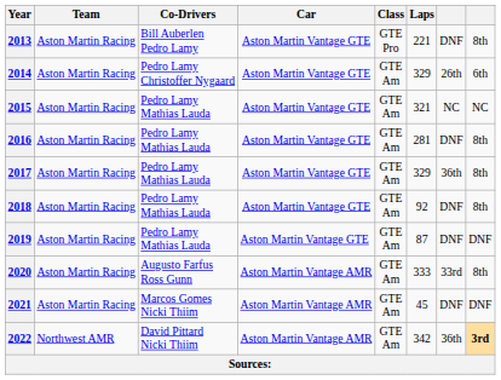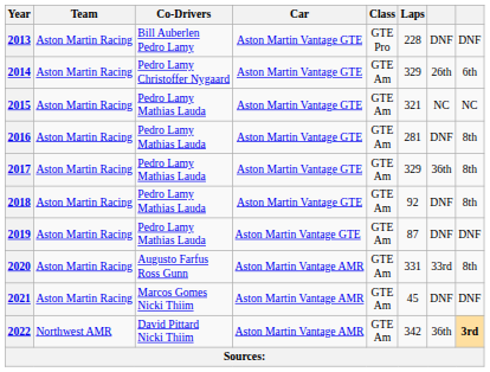 <table class="wikitable" style="text-align:center; font-size:90%">
 <tr>
 <th>Year</th>
 <th>Team</th>
 <th>Co-Drivers</th>
 <th>Car</th>
 <th>Class</th>
 <th>Laps</th>
 <th></th>
 <th></th>
 </tr>
 <tr>
 <th><a href='#'>2013</a></th>
 <td align="left"> <a href='#'>Aston Martin Racing</a></td>
 <td align="left"> <a href='#'>Bill Auberlen</a><br> <a href='#'>Pedro Lamy</a></td>
 <td><a href='#'>Aston Martin Vantage GTE</a></td>
 <td>GTE<br>Pro</td>
-<td>221</td>
+<td>228</td>
 <td>DNF</td>
-<td>8th</td>
+<td>DNF</td>
 </tr>
 <tr>
 <th><a href='#'>2014</a></th>
 <td align="left"> <a href='#'>Aston Martin Racing</a></td>
 <td align="left"> <a href='#'>Pedro Lamy</a><br> <a href='#'>Christoffer Nygaard</a></td>
 <td><a href='#'>Aston Martin Vantage GTE</a></td>
 <td>GTE<br>Am</td>
 <td>329</td>
 <td>26th</td>
 <td>6th</td>
 </tr>
 <tr>
 <th><a href='#'>2015</a></th>
 <td align="left"> <a href='#'>Aston Martin Racing</a></td>
 <td align="left"> <a href='#'>Pedro Lamy</a><br> <a href='#'>Mathias Lauda</a></td>
 <td><a href='#'>Aston Martin Vantage GTE</a></td>
 <td>GTE<br>Am</td>
 <td>321</td>
 <td>NC</td>
 <td>NC</td>
 </tr>
 <tr>
 <th><a href='#'>2016</a></th>
 <td align="left"> <a href='#'>Aston Martin Racing</a></td>
 <td align="left"> <a href='#'>Pedro Lamy</a><br> <a href='#'>Mathias Lauda</a></td>
 <td><a href='#'>Aston Martin Vantage GTE</a></td>
 <td>GTE<br>Am</td>
 <td>281</td>
 <td>DNF</td>
 <td>8th</td>
 </tr>
 <tr>
 <th><a href='#'>2017</a></th>
 <td align="left"> <a href='#'>Aston Martin Racing</a></td>
 <td align="left"> <a href='#'>Pedro Lamy</a><br> <a href='#'>Mathias Lauda</a></td>
 <td><a href='#'>Aston Martin Vantage GTE</a></td>
 <td>GTE<br>Am</td>
 <td>329</td>
 <td>36th</td>
 <td>8th</td>
 </tr>
 <tr>
 <th><a href='#'>2018</a></th>
 <td align="left"> <a href='#'>Aston Martin Racing</a></td>
 <td align="left"> <a href='#'>Pedro Lamy</a><br> <a href='#'>Mathias Lauda</a></td>
 <td><a href='#'>Aston Martin Vantage GTE</a></td>
 <td>GTE<br>Am</td>
 <td>92</td>
 <td>DNF</td>
 <td>8th</td>
 </tr>
 <tr>
 <th><a href='#'>2019</a></th>
 <td align="left"> <a href='#'>Aston Martin Racing</a></td>
 <td align="left"> <a href='#'>Pedro Lamy</a><br> <a href='#'>Mathias Lauda</a></td>
 <td align="left"><a href='#'>Aston Martin Vantage GTE</a></td>
 <td>GTE<br>Am</td>
 <td>87</td>
 <td>DNF</td>
 <td>DNF</td>
 </tr>
 <tr>
 <th><a href='#'>2020</a></th>
 <td align="left"> <a href='#'>Aston Martin Racing</a></td>
 <td align="left"> <a href='#'>Augusto Farfus</a><br> <a href='#'>Ross Gunn</a></td>
 <td align="left"><a href='#'>Aston Martin Vantage AMR</a></td>
 <td>GTE<br>Am</td>
-<td>333</td>
+<td>331</td>
 <td>33rd</td>
 <td>8th</td>
 </tr>
 <tr>
 <th><a href='#'>2021</a></th>
 <td align="left"> <a href='#'>Aston Martin Racing</a></td>
 <td align="left"> <a href='#'>Marcos Gomes</a><br> <a href='#'>Nicki Thiim</a></td>
 <td align="left"><a href='#'>Aston Martin Vantage AMR</a></td>
 <td>GTE<br>Am</td>
 <td>45</td>
 <td>DNF</td>
 <td>DNF</td>
 </tr>
 <tr>
 <th><a href='#'>2022</a></th>
 <td align="left"> <a href='#'>Northwest AMR</a></td>
 <td align="left"> <a href='#'>David Pittard</a><br> <a href='#'>Nicki Thiim</a></td>
 <td align="left"><a href='#'>Aston Martin Vantage AMR</a></td>
 <td>GTE<br>Am</td>
 <td>342</td>
 <td>36th</td>
 <td style="background:#FFDF9F;"><strong>3rd</strong></td>
 </tr>
 <tr>
 <th colspan="8">Sources:</th>
 </tr>
 </table>
